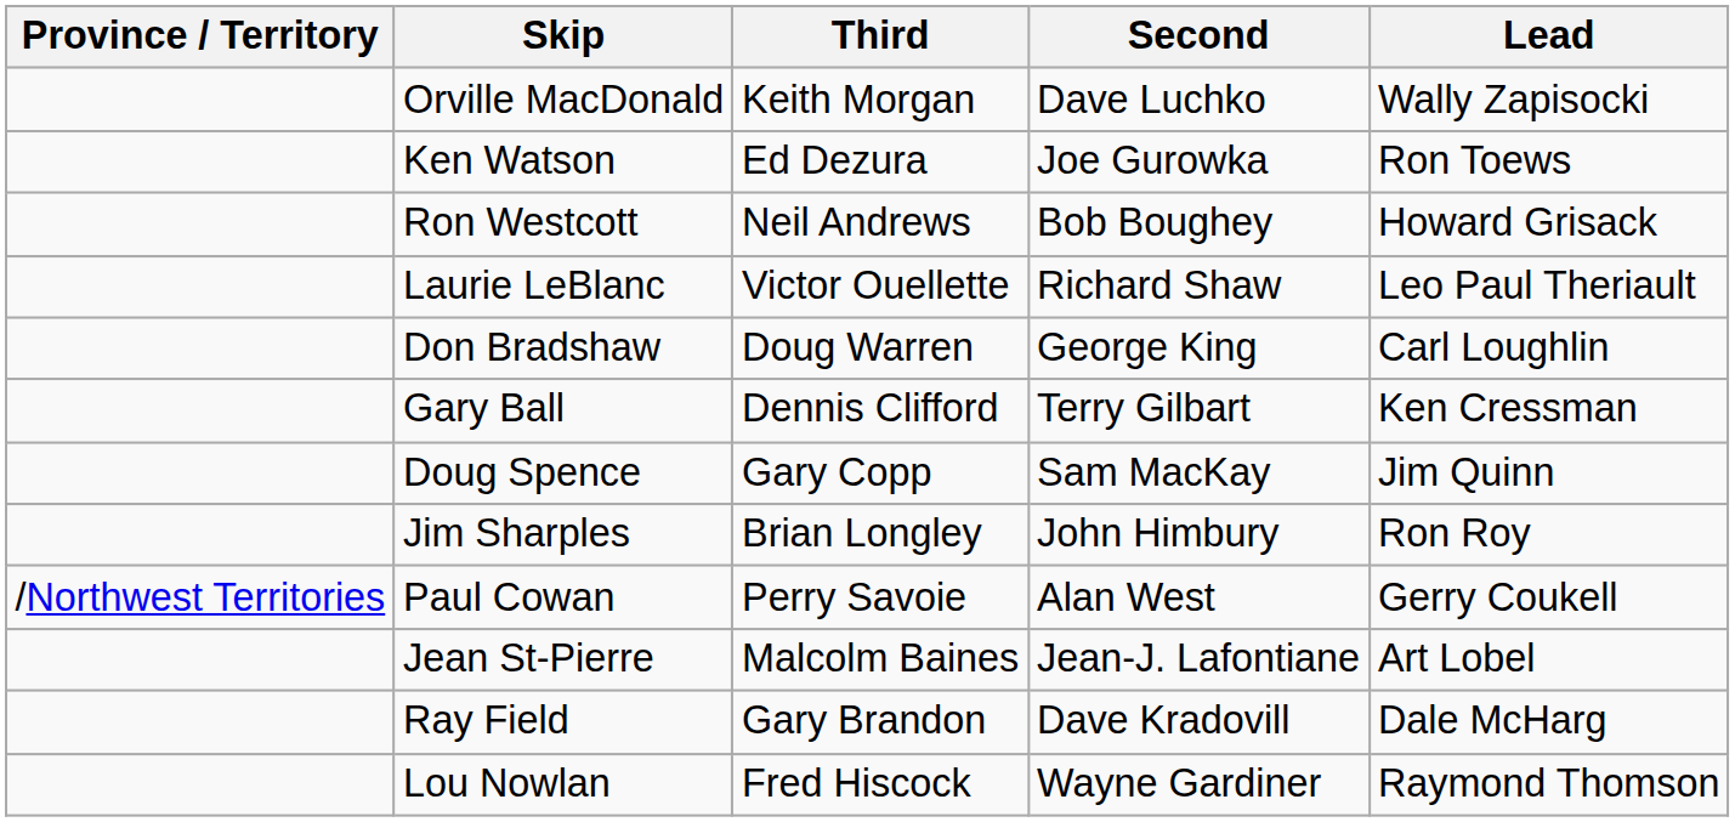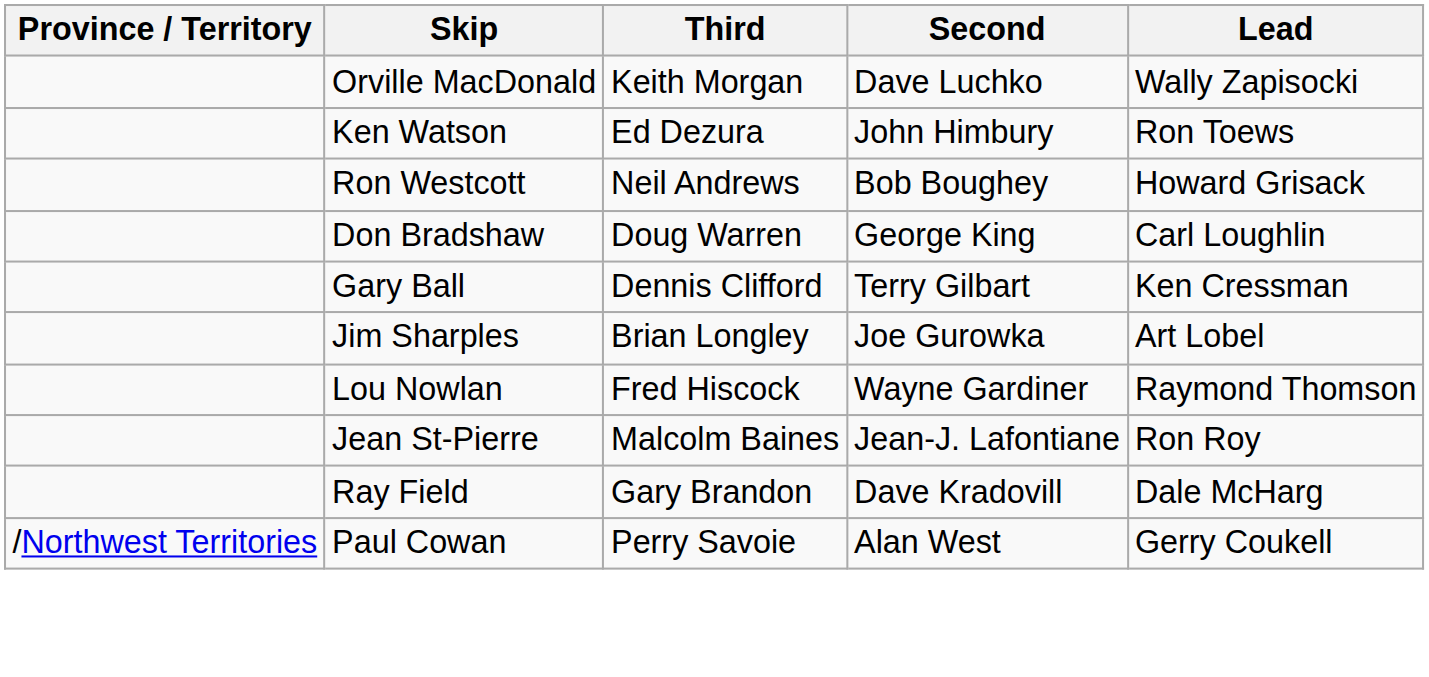 <table class="wikitable">
 <tr>
 <th>Province / Territory</th>
 <th>Skip</th>
 <th>Third</th>
 <th>Second</th>
 <th>Lead</th>
 </tr>
 <tr>
 <td></td>
 <td>Orville MacDonald</td>
 <td>Keith Morgan</td>
 <td>Dave Luchko</td>
 <td>Wally Zapisocki</td>
 </tr>
 <tr>
 <td></td>
 <td>Ken Watson</td>
 <td>Ed Dezura</td>
-<td>Joe Gurowka</td>
+<td>John Himbury</td>
 <td>Ron Toews</td>
 </tr>
 <tr>
 <td></td>
 <td>Ron Westcott</td>
 <td>Neil Andrews</td>
 <td>Bob Boughey</td>
 <td>Howard Grisack</td>
-</tr>
-<tr>
-<td></td>
-<td>Laurie LeBlanc</td>
-<td>Victor Ouellette</td>
-<td>Richard Shaw</td>
-<td>Leo Paul Theriault</td>
 </tr>
 <tr>
 <td></td>
 <td>Don Bradshaw</td>
 <td>Doug Warren</td>
 <td>George King</td>
 <td>Carl Loughlin</td>
 </tr>
 <tr>
 <td></td>
 <td>Gary Ball</td>
 <td>Dennis Clifford</td>
 <td>Terry Gilbart</td>
 <td>Ken Cressman</td>
 </tr>
 <tr>
 <td></td>
-<td>Doug Spence</td>
-<td>Gary Copp</td>
-<td>Sam MacKay</td>
-<td>Jim Quinn</td>
+<td>Jim Sharples</td>
+<td>Brian Longley</td>
+<td>Joe Gurowka</td>
+<td>Art Lobel</td>
 </tr>
 <tr>
 <td></td>
-<td>Jim Sharples</td>
-<td>Brian Longley</td>
-<td>John Himbury</td>
-<td>Ron Roy</td>
-</tr>
-<tr>
-<td>/<a href='#'>Northwest Territories</a></td>
-<td>Paul Cowan</td>
-<td>Perry Savoie</td>
-<td>Alan West</td>
-<td>Gerry Coukell</td>
+<td>Lou Nowlan</td>
+<td>Fred Hiscock</td>
+<td>Wayne Gardiner</td>
+<td>Raymond Thomson</td>
 </tr>
 <tr>
 <td></td>
 <td>Jean St-Pierre</td>
 <td>Malcolm Baines</td>
 <td>Jean-J. Lafontiane</td>
-<td>Art Lobel</td>
+<td>Ron Roy</td>
 </tr>
 <tr>
 <td></td>
 <td>Ray Field</td>
 <td>Gary Brandon</td>
 <td>Dave Kradovill</td>
 <td>Dale McHarg</td>
 </tr>
 <tr>
-<td></td>
-<td>Lou Nowlan</td>
-<td>Fred Hiscock</td>
-<td>Wayne Gardiner</td>
-<td>Raymond Thomson</td>
+<td>/<a href='#'>Northwest Territories</a></td>
+<td>Paul Cowan</td>
+<td>Perry Savoie</td>
+<td>Alan West</td>
+<td>Gerry Coukell</td>
 </tr>
 </table>
